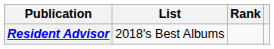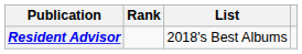 <table class="wikitable sortable plainrowheaders">
 <tr>
 <th scope="col">Publication</th>
+<th scope="col">Rank</th>
 <th scope="col">List</th>
-<th scope="col">Rank</th>
 <th scope="col" class="unsortable"></th>
 </tr>
 <tr>
 <th scope="row"><em><a href='#'>Resident Advisor</a></em></th>
+<td></td>
 <td>2018's Best Albums</td>
-<td></td>
 <td></td>
 </tr>
 </table>
